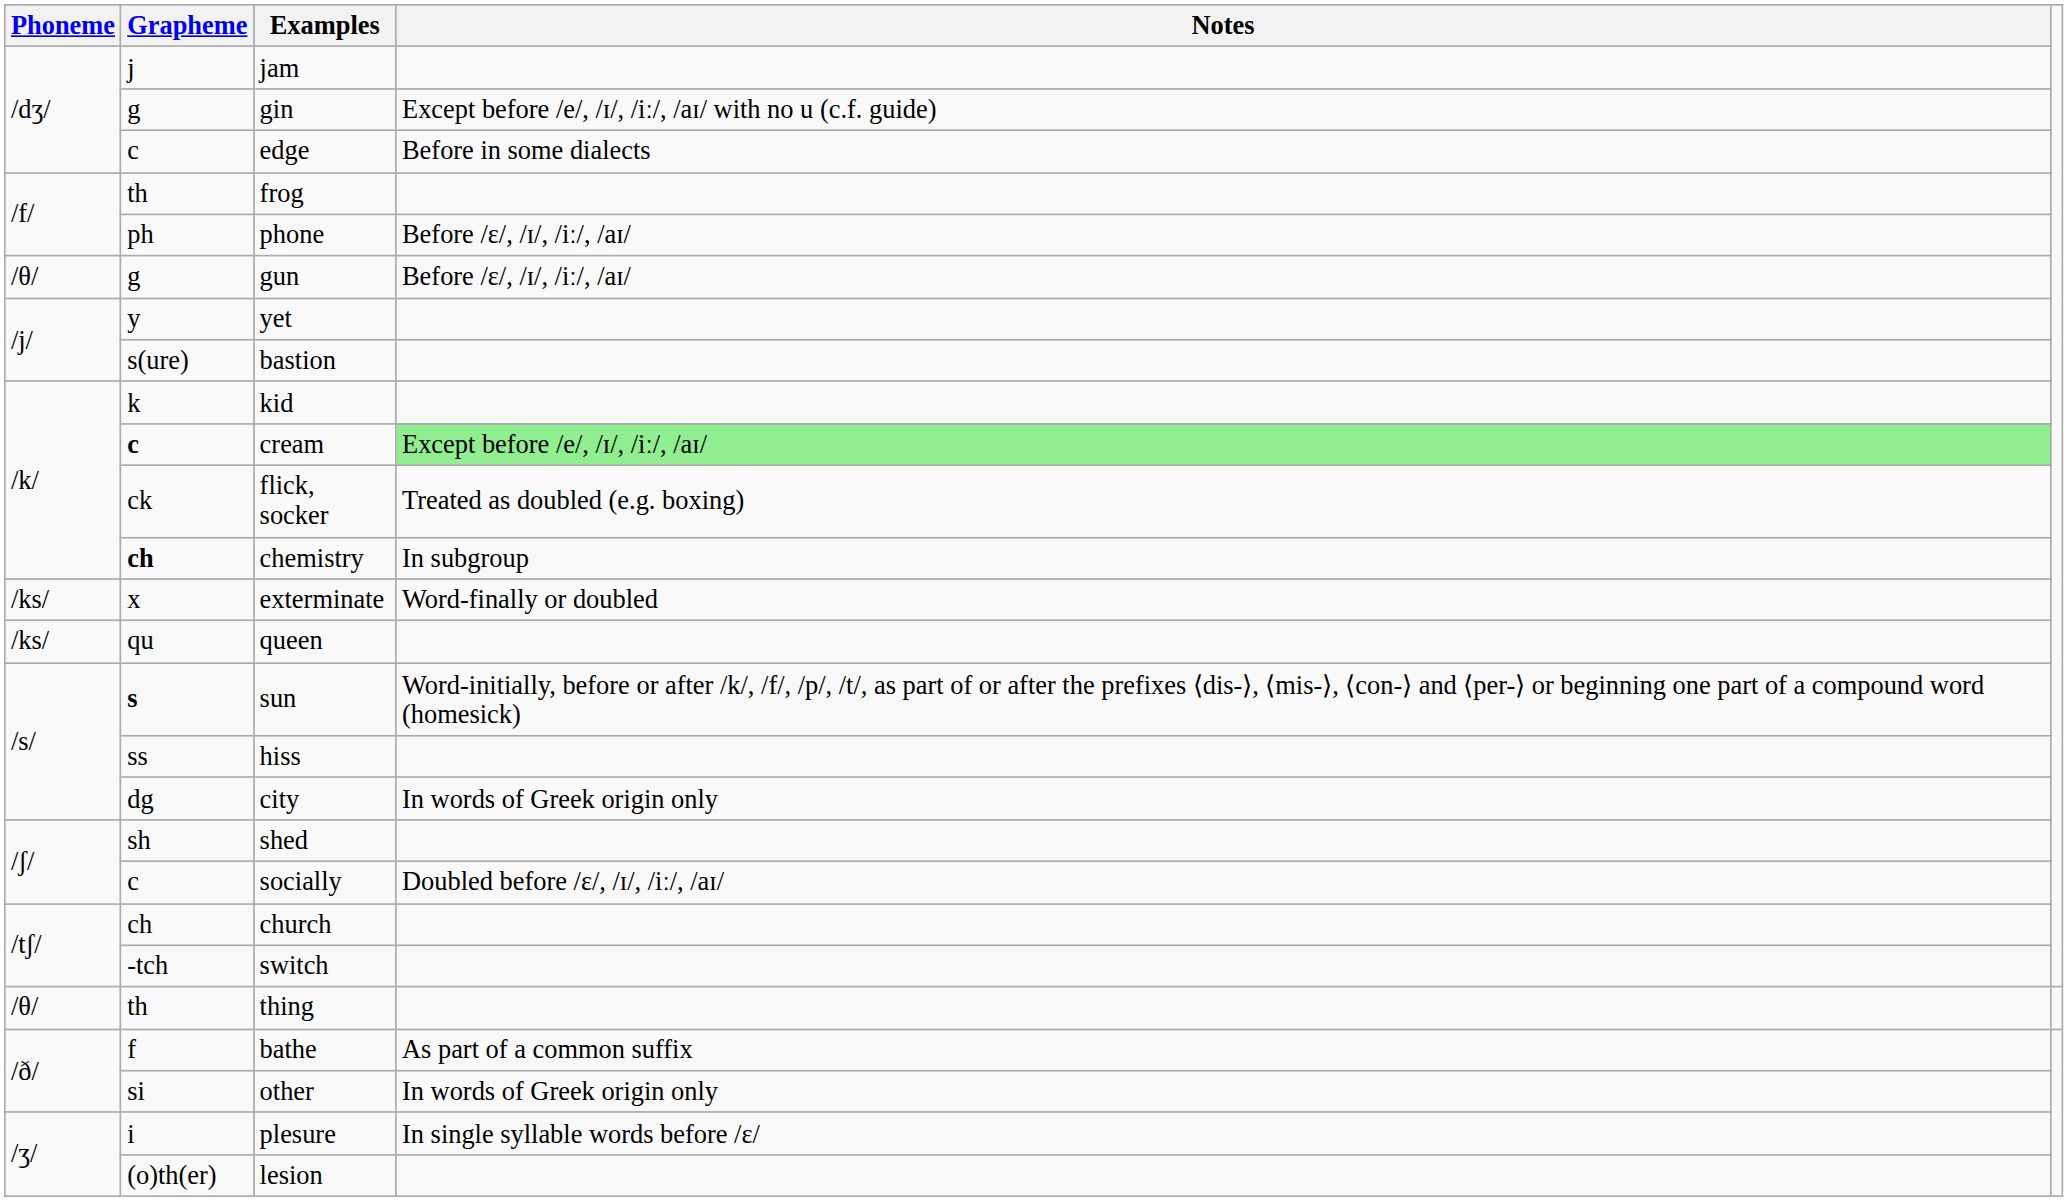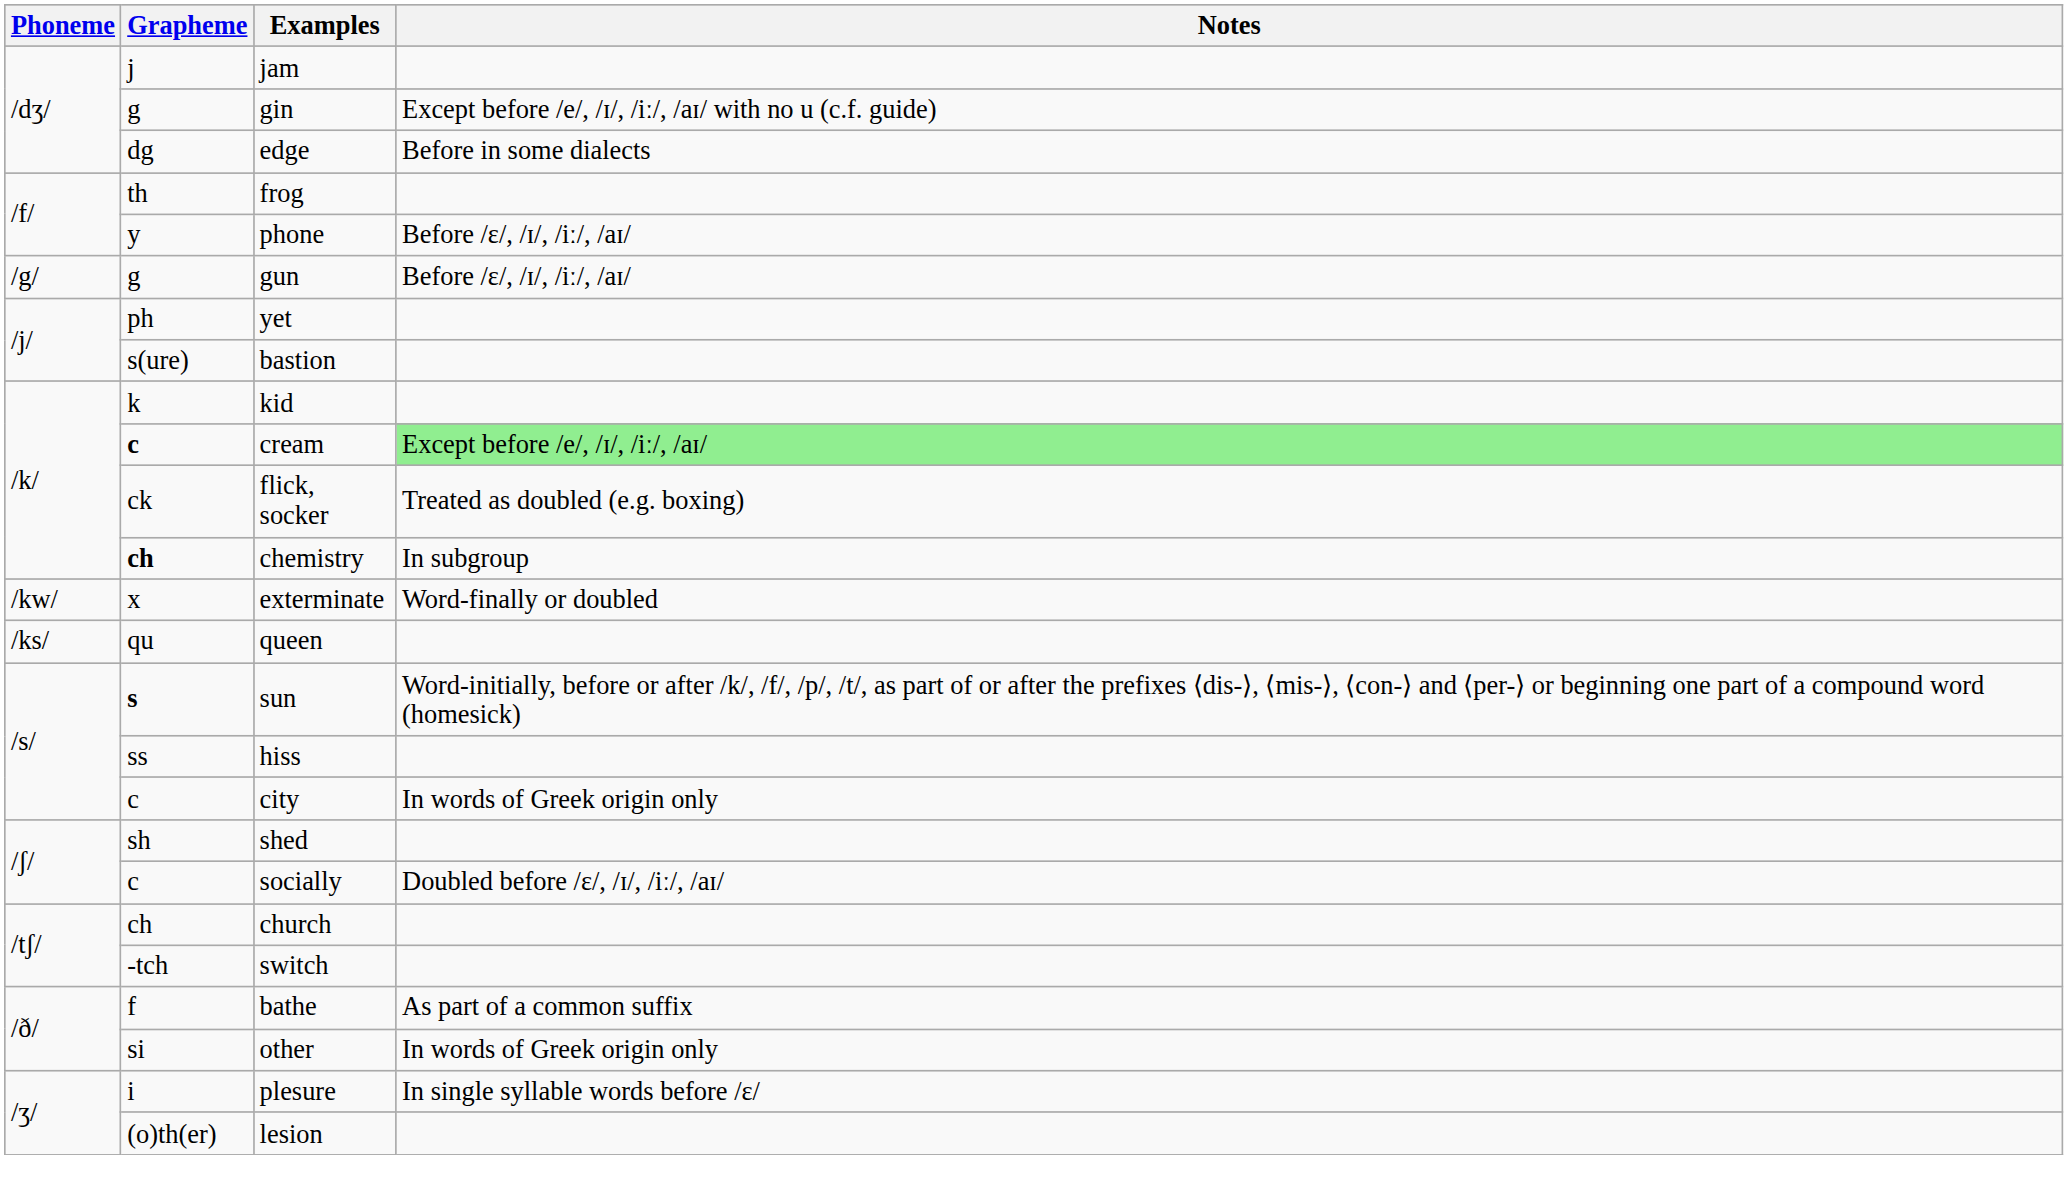 <table class="wikitable" style="float: center">
 <tr>
 <th><a href='#'>Phoneme</a></th>
 <th><a href='#'>Grapheme</a></th>
 <th>Examples</th>
 <th>Notes</th>
 </tr>
 <tr>
 <td rowspan="3">/dʒ/</td>
 <td>j</td>
 <td>jam</td>
 <td></td>
 </tr>
 <tr>
 <td>g</td>
 <td>gin</td>
 <td>Except before /e/, /ɪ/, /iː/, /aɪ/ with no u (c.f. guide)</td>
 </tr>
 <tr>
-<td>c</td>
+<td>dg</td>
 <td>edge</td>
 <td>Before  in some dialects</td>
 </tr>
 <tr>
 <td rowspan="2">/f/</td>
 <td>th</td>
 <td>frog</td>
 <td></td>
 </tr>
 <tr>
-<td>ph</td>
+<td>y</td>
 <td>phone</td>
 <td>Before /ɛ/, /ɪ/, /iː/, /aɪ/</td>
 </tr>
 <tr>
-<td>/θ/</td>
+<td>/g/</td>
 <td>g</td>
 <td>gun</td>
 <td>Before /ɛ/, /ɪ/, /iː/, /aɪ/</td>
 </tr>
 <tr>
 <td rowspan="2">/j/</td>
-<td>y</td>
+<td>ph</td>
 <td>yet</td>
 <td></td>
 </tr>
 <tr>
 <td>s(ure)</td>
 <td>bastion</td>
 <td></td>
 </tr>
 <tr>
 <td rowspan="4">/k/</td>
 <td>k</td>
 <td>kid</td>
 <td></td>
 </tr>
 <tr>
 <td><strong>c</strong></td>
 <td>cream</td>
 <td style="background: lightgreen;">Except before /e/, /ɪ/, /iː/, /aɪ/</td>
 </tr>
 <tr>
 <td>ck</td>
 <td>flick, socker</td>
 <td>Treated as doubled (e.g. boxing)</td>
 </tr>
 <tr>
 <td><strong>ch</strong></td>
 <td>chemistry</td>
 <td>In  subgroup</td>
 </tr>
 <tr>
-<td>/ks/</td>
+<td>/kw/</td>
 <td>x</td>
 <td>exterminate</td>
 <td>Word-finally or doubled</td>
 </tr>
 <tr>
 <td>/ks/</td>
 <td>qu</td>
 <td>queen</td>
 <td></td>
 </tr>
 <tr>
 <td rowspan="3">/s/</td>
 <td><strong>s</strong></td>
 <td>sun</td>
 <td>Word-initially, before or after /k/, /f/, /p/, /t/, as part of or after the prefixes ⟨dis-⟩, ⟨mis-⟩, ⟨con-⟩ and ⟨per-⟩ or beginning one part of a compound word (homesick)</td>
 </tr>
 <tr>
 <td>ss</td>
 <td>hiss</td>
 <td></td>
 </tr>
 <tr>
-<td>dg</td>
+<td>c</td>
 <td>city</td>
 <td>In words of Greek origin only</td>
 </tr>
 <tr>
 <td rowspan="2">/ʃ/</td>
 <td>sh</td>
 <td>shed</td>
 <td></td>
 </tr>
 <tr>
 <td>c</td>
 <td>socially</td>
 <td>Doubled before /ɛ/, /ɪ/, /iː/, /aɪ/</td>
 </tr>
 <tr>
 <td rowspan="2">/tʃ/</td>
 <td>ch</td>
 <td>church</td>
 <td></td>
 </tr>
 <tr>
 <td>-tch</td>
 <td>switch</td>
 <td></td>
 </tr>
 <tr>
-<td>/θ/</td>
-<td>th</td>
-<td>thing</td>
-<td></td>
-<td></td>
-</tr>
-<tr>
 <td rowspan="2">/ð/</td>
 <td>f</td>
 <td>bathe</td>
 <td>As part of a common suffix</td>
 </tr>
 <tr>
 <td>si</td>
 <td>other</td>
 <td>In words of Greek origin only</td>
 </tr>
 <tr>
 <td rowspan="2">/ʒ/</td>
 <td>i</td>
 <td>plesure</td>
 <td>In single syllable words before /ɛ/</td>
 </tr>
 <tr>
 <td>(o)th(er)</td>
 <td>lesion</td>
 <td></td>
 </tr>
 </table>
